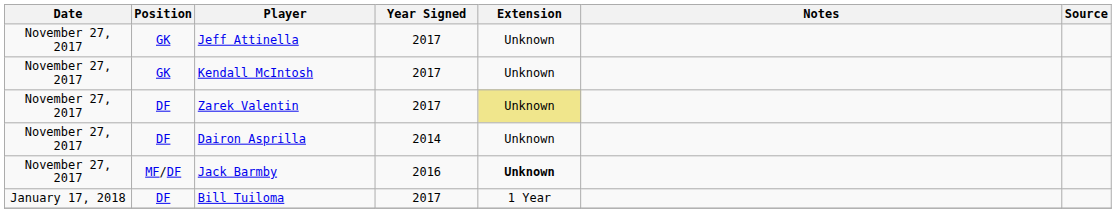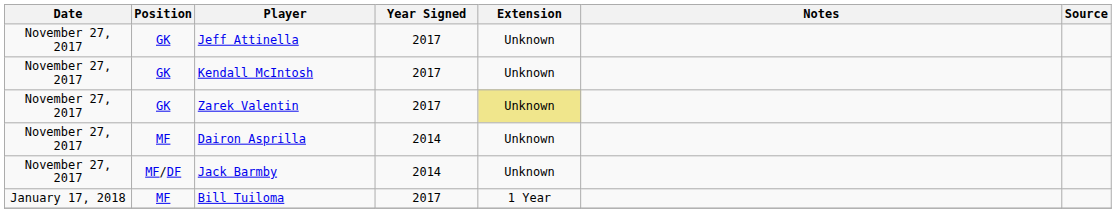 <table class="wikitable" style="text-align:left; font-size:95%;">
 <tr>
 <th style="width:125px;">Date</th>
 <th style="width:40px;">Position</th>
 <th style="width:180px;">Player</th>
 <th style="width:100px;">Year Signed</th>
 <th style="width:100px;">Extension</th>
 <th style="width:490px;">Notes</th>
 <th style="width:40px;">Source</th>
 </tr>
 <tr>
 <td style="text-align:center;">November 27, 2017</td>
 <td style="text-align:center;"><a href='#'>GK</a></td>
 <td> <a href='#'>Jeff Attinella</a></td>
 <td style="text-align:center;">2017</td>
 <td style="text-align:center;">Unknown</td>
 <td></td>
 <td style="text-align:center;"></td>
 </tr>
 <tr>
 <td style="text-align:center;">November 27, 2017</td>
 <td style="text-align:center;"><a href='#'>GK</a></td>
 <td> <a href='#'>Kendall McIntosh</a></td>
 <td style="text-align:center;">2017</td>
 <td style="text-align:center;">Unknown</td>
 <td></td>
 <td style="text-align:center;"></td>
 </tr>
 <tr>
 <td style="text-align:center;">November 27, 2017</td>
-<td style="text-align:center;"><a href='#'>DF</a></td>
+<td style="text-align:center;"><a href='#'>GK</a></td>
 <td> <a href='#'>Zarek Valentin</a></td>
 <td style="text-align:center;">2017</td>
 <td style="background: khaki; text-align:center;">Unknown</td>
 <td></td>
 <td style="text-align:center;"></td>
 </tr>
 <tr>
 <td style="text-align:center;">November 27, 2017</td>
-<td style="text-align:center;"><a href='#'>DF</a></td>
+<td style="text-align:center;"><a href='#'>MF</a></td>
 <td> <a href='#'>Dairon Asprilla</a></td>
 <td style="text-align:center;">2014</td>
 <td style="text-align:center;">Unknown</td>
 <td></td>
 <td style="text-align:center;"></td>
 </tr>
 <tr>
 <td style="text-align:center;">November 27, 2017</td>
 <td style="text-align:center;"><a href='#'>MF</a>/<a href='#'>DF</a></td>
 <td> <a href='#'>Jack Barmby</a></td>
-<td style="text-align:center;">2016</td>
-<td style="text-align:center;"><strong>Unknown</strong></td>
+<td style="text-align:center;">2014</td>
+<td style="text-align:center;">Unknown</td>
 <td></td>
 <td style="text-align:center;"></td>
 </tr>
 <tr>
 <td style="text-align:center;">January 17, 2018</td>
-<td style="text-align:center;"><a href='#'>DF</a></td>
+<td style="text-align:center;"><a href='#'>MF</a></td>
 <td> <a href='#'>Bill Tuiloma</a></td>
 <td style="text-align:center;">2017</td>
 <td style="text-align:center;">1 Year</td>
 <td></td>
 <td style="text-align:center;"></td>
 </tr>
 <tr>
 </tr>
 </table>
